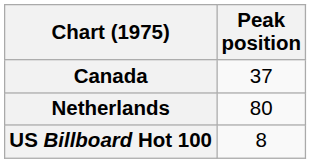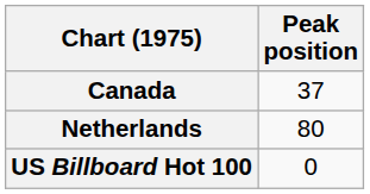 <table class="wikitable sortable plainrowheaders">
 <tr>
 <th scope="col">Chart (1975)</th>
 <th scope="col">Peak<br>position</th>
 </tr>
 <tr>
 <th scope="row">Canada</th>
 <td style="text-align:center;">37</td>
 </tr>
 <tr>
 <th scope="row">Netherlands</th>
 <td align="center">80</td>
 </tr>
 <tr>
 <th scope="row">US <em>Billboard</em> Hot 100</th>
-<td style="text-align:center;">8</td>
+<td style="text-align:center;">0</td>
 </tr>
 </table>
